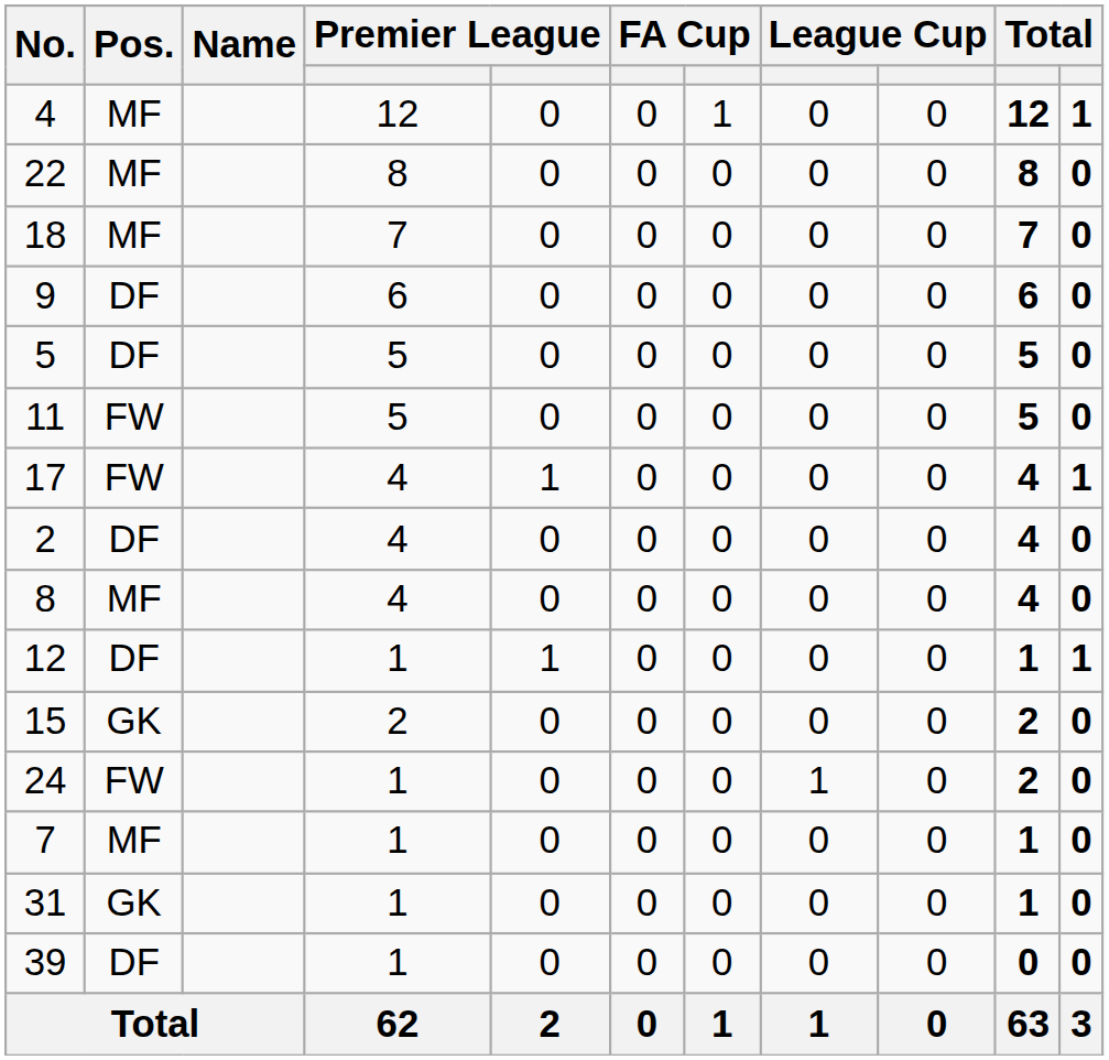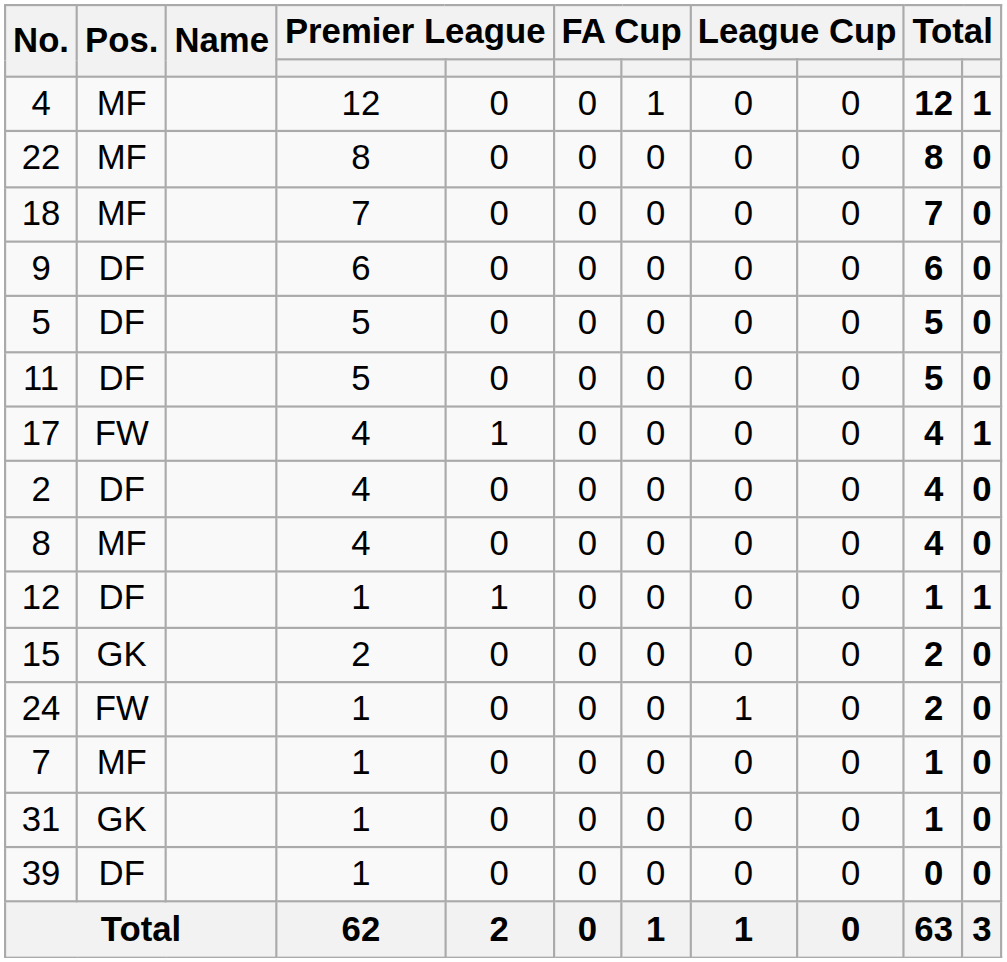 <table class="wikitable sortable" style="text-align: center;">
 <tr>
 <th rowspan="2">No.</th>
 <th rowspan="2">Pos.</th>
 <th rowspan="2">Name</th>
 <th colspan="2">Premier League</th>
 <th colspan="2">FA Cup</th>
 <th colspan="2">League Cup</th>
 <th colspan="2">Total</th>
 </tr>
 <tr>
 <th></th>
 <th></th>
 <th></th>
 <th></th>
 <th></th>
 <th></th>
 <th></th>
 <th></th>
 </tr>
 <tr>
 <td>4</td>
 <td>MF</td>
 <td></td>
 <td>12</td>
 <td>0</td>
 <td>0</td>
 <td>1</td>
 <td>0</td>
 <td>0</td>
 <td><strong>12</strong></td>
 <td><strong>1</strong></td>
 </tr>
 <tr>
 <td>22</td>
 <td>MF</td>
 <td></td>
 <td>8</td>
 <td>0</td>
 <td>0</td>
 <td>0</td>
 <td>0</td>
 <td>0</td>
 <td><strong>8</strong></td>
 <td><strong>0</strong></td>
 </tr>
 <tr>
 <td>18</td>
 <td>MF</td>
 <td></td>
 <td>7</td>
 <td>0</td>
 <td>0</td>
 <td>0</td>
 <td>0</td>
 <td>0</td>
 <td><strong>7</strong></td>
 <td><strong>0</strong></td>
 </tr>
 <tr>
 <td>9</td>
 <td>DF</td>
 <td></td>
 <td>6</td>
 <td>0</td>
 <td>0</td>
 <td>0</td>
 <td>0</td>
 <td>0</td>
 <td><strong>6</strong></td>
 <td><strong>0</strong></td>
 </tr>
 <tr>
 <td>5</td>
 <td>DF</td>
 <td></td>
 <td>5</td>
 <td>0</td>
 <td>0</td>
 <td>0</td>
 <td>0</td>
 <td>0</td>
 <td><strong>5</strong></td>
 <td><strong>0</strong></td>
 </tr>
 <tr>
 <td>11</td>
-<td>FW</td>
+<td>DF</td>
 <td></td>
 <td>5</td>
 <td>0</td>
 <td>0</td>
 <td>0</td>
 <td>0</td>
 <td>0</td>
 <td><strong>5</strong></td>
 <td><strong>0</strong></td>
 </tr>
 <tr>
 <td>17</td>
 <td>FW</td>
 <td></td>
 <td>4</td>
 <td>1</td>
 <td>0</td>
 <td>0</td>
 <td>0</td>
 <td>0</td>
 <td><strong>4</strong></td>
 <td><strong>1</strong></td>
 </tr>
 <tr>
 <td>2</td>
 <td>DF</td>
 <td></td>
 <td>4</td>
 <td>0</td>
 <td>0</td>
 <td>0</td>
 <td>0</td>
 <td>0</td>
 <td><strong>4</strong></td>
 <td><strong>0</strong></td>
 </tr>
 <tr>
 <td>8</td>
 <td>MF</td>
 <td></td>
 <td>4</td>
 <td>0</td>
 <td>0</td>
 <td>0</td>
 <td>0</td>
 <td>0</td>
 <td><strong>4</strong></td>
 <td><strong>0</strong></td>
 </tr>
 <tr>
 <td>12</td>
 <td>DF</td>
 <td></td>
 <td>1</td>
 <td>1</td>
 <td>0</td>
 <td>0</td>
 <td>0</td>
 <td>0</td>
 <td><strong>1</strong></td>
 <td><strong>1</strong></td>
 </tr>
 <tr>
 <td>15</td>
 <td>GK</td>
 <td></td>
 <td>2</td>
 <td>0</td>
 <td>0</td>
 <td>0</td>
 <td>0</td>
 <td>0</td>
 <td><strong>2</strong></td>
 <td><strong>0</strong></td>
 </tr>
 <tr>
 <td>24</td>
 <td>FW</td>
 <td></td>
 <td>1</td>
 <td>0</td>
 <td>0</td>
 <td>0</td>
 <td>1</td>
 <td>0</td>
 <td><strong>2</strong></td>
 <td><strong>0</strong></td>
 </tr>
 <tr>
 <td>7</td>
 <td>MF</td>
 <td></td>
 <td>1</td>
 <td>0</td>
 <td>0</td>
 <td>0</td>
 <td>0</td>
 <td>0</td>
 <td><strong>1</strong></td>
 <td><strong>0</strong></td>
 </tr>
 <tr>
 <td>31</td>
 <td>GK</td>
 <td></td>
 <td>1</td>
 <td>0</td>
 <td>0</td>
 <td>0</td>
 <td>0</td>
 <td>0</td>
 <td><strong>1</strong></td>
 <td><strong>0</strong></td>
 </tr>
 <tr>
 <td>39</td>
 <td>DF</td>
 <td></td>
 <td>1</td>
 <td>0</td>
 <td>0</td>
 <td>0</td>
 <td>0</td>
 <td>0</td>
 <td><strong>0</strong></td>
 <td><strong>0</strong></td>
 </tr>
 <tr>
 <th colspan=3>Total</th>
 <th>62</th>
 <th>2</th>
 <th>0</th>
 <th>1</th>
 <th>1</th>
 <th>0</th>
 <th>63</th>
 <th>3</th>
 </tr>
 </table>
